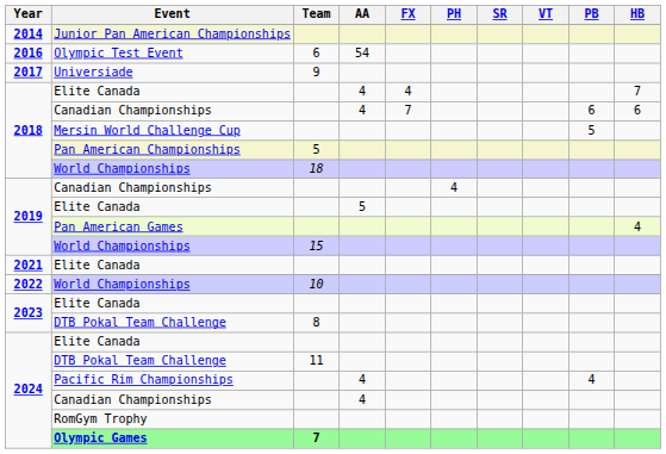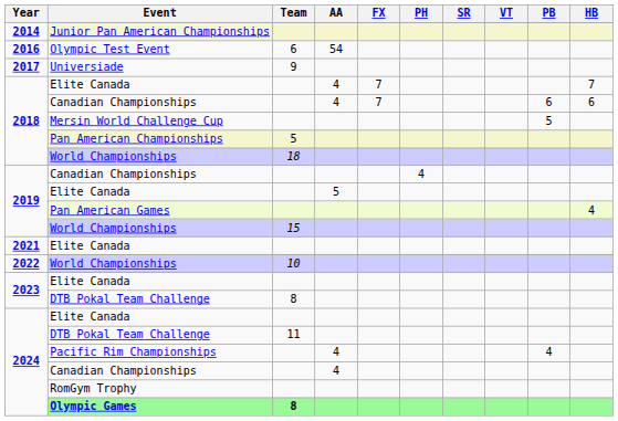 <table class="wikitable sortable" style="text-align:center; font-size:95%;">
 <tr>
 <th width=7% class=unsortable>Year</th>
 <th width=37% class=unsortable>Event</th>
 <th width=7% class=unsortable>Team</th>
 <th width=7% class=unsortable>AA</th>
 <th width=7% class=unsortable><a href='#'>FX</a></th>
 <th width=7% class=unsortable><a href='#'>PH</a></th>
 <th width=7% class=unsortable><a href='#'>SR</a></th>
 <th width=7% class=unsortable><a href='#'>VT</a></th>
 <th width=7% class=unsortable><a href='#'>PB</a></th>
 <th width=7% class=unsortable><a href='#'>HB</a></th>
 </tr>
 <tr>
 <td rowspan="2"><strong><a href='#'>2014</a></strong></td>
 </tr>
 <tr bgcolor=#F5F6CE>
 <td align=left><a href='#'>Junior Pan American Championships</a></td>
 <td></td>
 <td></td>
 <td></td>
 <td></td>
 <td></td>
 <td></td>
 <td></td>
 <td></td>
 </tr>
 <tr>
 <td rowspan="1"><strong><a href='#'>2016</a></strong></td>
 <td align=left><a href='#'>Olympic Test Event</a></td>
 <td>6</td>
 <td>54</td>
 <td></td>
 <td></td>
 <td></td>
 <td></td>
 <td></td>
 <td></td>
 </tr>
 <tr>
 <td rowspan="1"><strong><a href='#'>2017</a></strong></td>
 <td align=left><a href='#'>Universiade</a></td>
 <td>9</td>
 <td></td>
 <td></td>
 <td></td>
 <td></td>
 <td></td>
 <td></td>
 <td></td>
 </tr>
 <tr>
 <td rowspan="5"><strong><a href='#'>2018</a></strong></td>
 <td align=left>Elite Canada</td>
 <td></td>
 <td>4</td>
-<td>4</td>
+<td>7</td>
 <td></td>
 <td></td>
 <td></td>
 <td></td>
 <td>7</td>
 </tr>
 <tr>
 <td align=left>Canadian Championships</td>
 <td></td>
 <td>4</td>
 <td>7</td>
 <td></td>
 <td></td>
 <td></td>
 <td>6</td>
 <td>6</td>
 </tr>
 <tr>
 <td align=left><a href='#'>Mersin World Challenge Cup</a></td>
 <td></td>
 <td></td>
 <td></td>
 <td></td>
 <td></td>
 <td></td>
 <td>5</td>
 <td></td>
 </tr>
 <tr bgcolor=#F5F6CE>
 <td align=left><a href='#'>Pan American Championships</a></td>
 <td>5</td>
 <td></td>
 <td></td>
 <td></td>
 <td></td>
 <td></td>
 <td></td>
 <td></td>
 </tr>
 <tr bgcolor=#CCCCFF>
 <td align=left><a href='#'>World Championships</a></td>
 <td><em>18</em></td>
 <td></td>
 <td></td>
 <td></td>
 <td></td>
 <td></td>
 <td></td>
 <td></td>
 </tr>
 <tr>
 <td rowspan="4"><strong><a href='#'>2019</a></strong></td>
 <td align=left>Canadian Championships</td>
 <td></td>
 <td></td>
 <td></td>
 <td>4</td>
 <td></td>
 <td></td>
 <td></td>
 <td></td>
 </tr>
 <tr>
 <td align=left>Elite Canada</td>
 <td></td>
 <td>5</td>
 <td></td>
 <td></td>
 <td></td>
 <td></td>
 <td></td>
 <td></td>
 </tr>
 <tr bgcolor=#f0fccf>
 <td align=left><a href='#'>Pan American Games</a></td>
 <td></td>
 <td></td>
 <td></td>
 <td></td>
 <td></td>
 <td></td>
 <td></td>
 <td>4</td>
 </tr>
 <tr bgcolor=#CCCCFF>
 <td align=left><a href='#'>World Championships</a></td>
 <td><em>15</em></td>
 <td></td>
 <td></td>
 <td></td>
 <td></td>
 <td></td>
 <td></td>
 <td></td>
 </tr>
 <tr>
 <td rowspan="1"><strong><a href='#'>2021</a></strong></td>
 <td align=left>Elite Canada</td>
 <td></td>
 <td></td>
 <td></td>
 <td></td>
 <td></td>
 <td></td>
 <td></td>
 <td></td>
 </tr>
 <tr>
 <td rowspan="2"><strong><a href='#'>2022</a></strong></td>
 </tr>
 <tr bgcolor=#CCCCFF>
 <td align=left><a href='#'>World Championships</a></td>
 <td><em>10</em></td>
 <td></td>
 <td></td>
 <td></td>
 <td></td>
 <td></td>
 <td></td>
 <td></td>
 </tr>
 <tr>
 <td rowspan="2"><strong><a href='#'>2023</a></strong></td>
 <td align=left>Elite Canada</td>
 <td></td>
 <td></td>
 <td></td>
 <td></td>
 <td></td>
 <td></td>
 <td></td>
 <td></td>
 </tr>
 <tr>
 <td align=left><a href='#'>DTB Pokal Team Challenge</a></td>
 <td>8</td>
 <td></td>
 <td></td>
 <td></td>
 <td></td>
 <td></td>
 <td></td>
 <td></td>
 </tr>
 <tr>
 <td rowspan="6"><strong><a href='#'>2024</a></strong></td>
 <td align=left>Elite Canada</td>
 <td></td>
 <td></td>
 <td></td>
 <td></td>
 <td></td>
 <td></td>
 <td></td>
 <td></td>
 </tr>
 <tr>
 <td align=left><a href='#'>DTB Pokal Team Challenge</a></td>
 <td>11</td>
 <td></td>
 <td></td>
 <td></td>
 <td></td>
 <td></td>
 <td></td>
 <td></td>
 </tr>
 <tr>
 <td align=left><a href='#'>Pacific Rim Championships</a></td>
 <td></td>
 <td>4</td>
 <td></td>
 <td></td>
 <td></td>
 <td></td>
 <td>4</td>
 <td></td>
 </tr>
 <tr>
 <td align=left>Canadian Championships</td>
 <td></td>
 <td>4</td>
 <td></td>
 <td></td>
 <td></td>
 <td></td>
 <td></td>
 <td></td>
 </tr>
 <tr>
 <td align=left>RomGym Trophy</td>
 <td></td>
 <td></td>
 <td></td>
 <td></td>
 <td></td>
 <td></td>
 <td></td>
 <td></td>
 </tr>
 <tr bgcolor=98FB98>
 <td align=left><strong><a href='#'>Olympic Games</a></strong></td>
-<td><strong>7</strong></td>
+<td><strong>8</strong></td>
 <td></td>
 <td></td>
 <td></td>
 <td></td>
 <td></td>
 <td></td>
 <td></td>
 </tr>
 </table>
